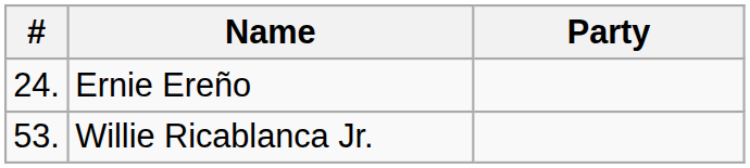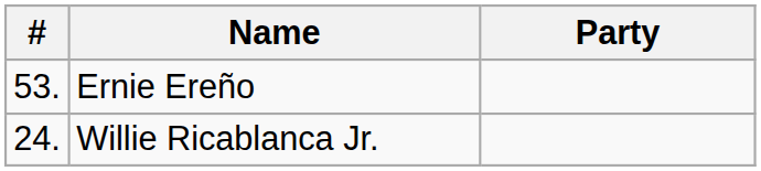 <table class=wikitable style="font-size:90%">
 <tr>
 <th>#</th>
 <th width=55%>Name</th>
 <th colspan=2 width=110px>Party</th>
 </tr>
 <tr>
-<td>24.</td>
+<td>53.</td>
 <td>Ernie Ereño</td>
 <td></td>
 </tr>
 <tr>
-<td>53.</td>
+<td>24.</td>
 <td>Willie Ricablanca Jr.</td>
 <td></td>
 </tr>
 </table>
